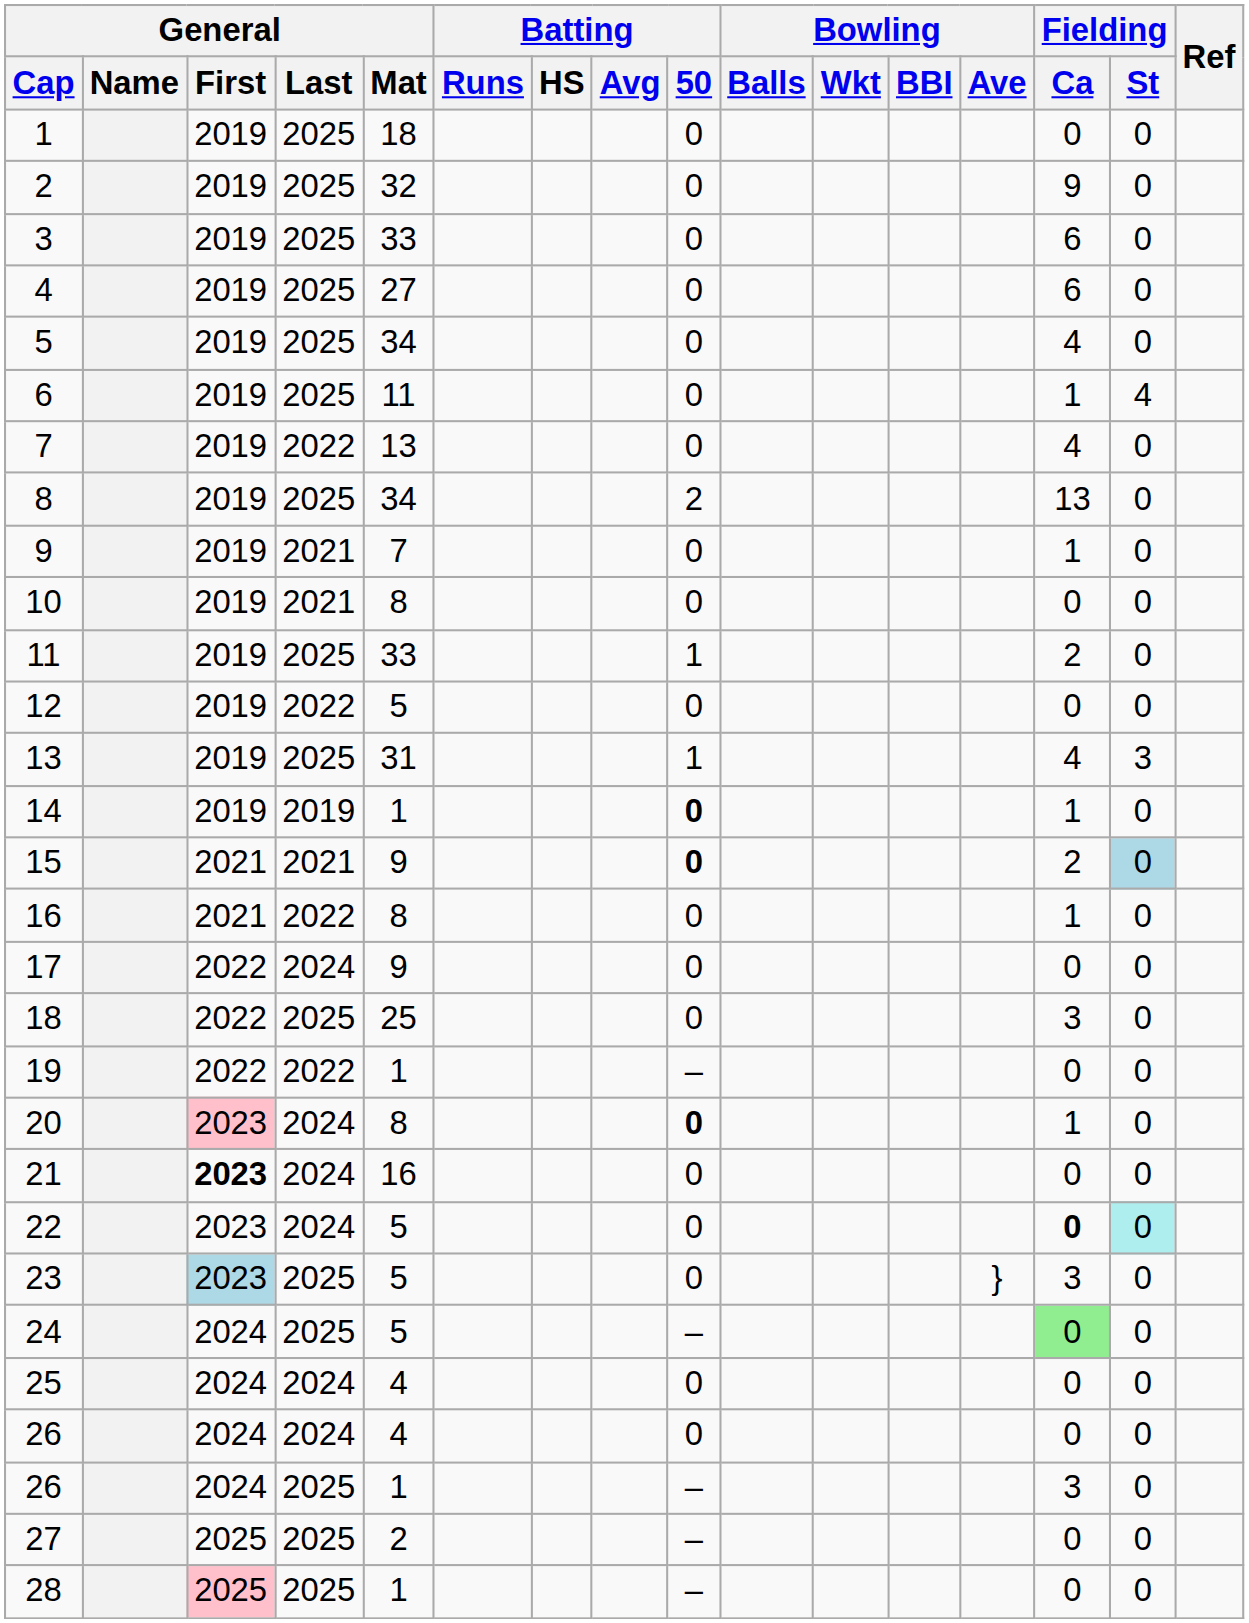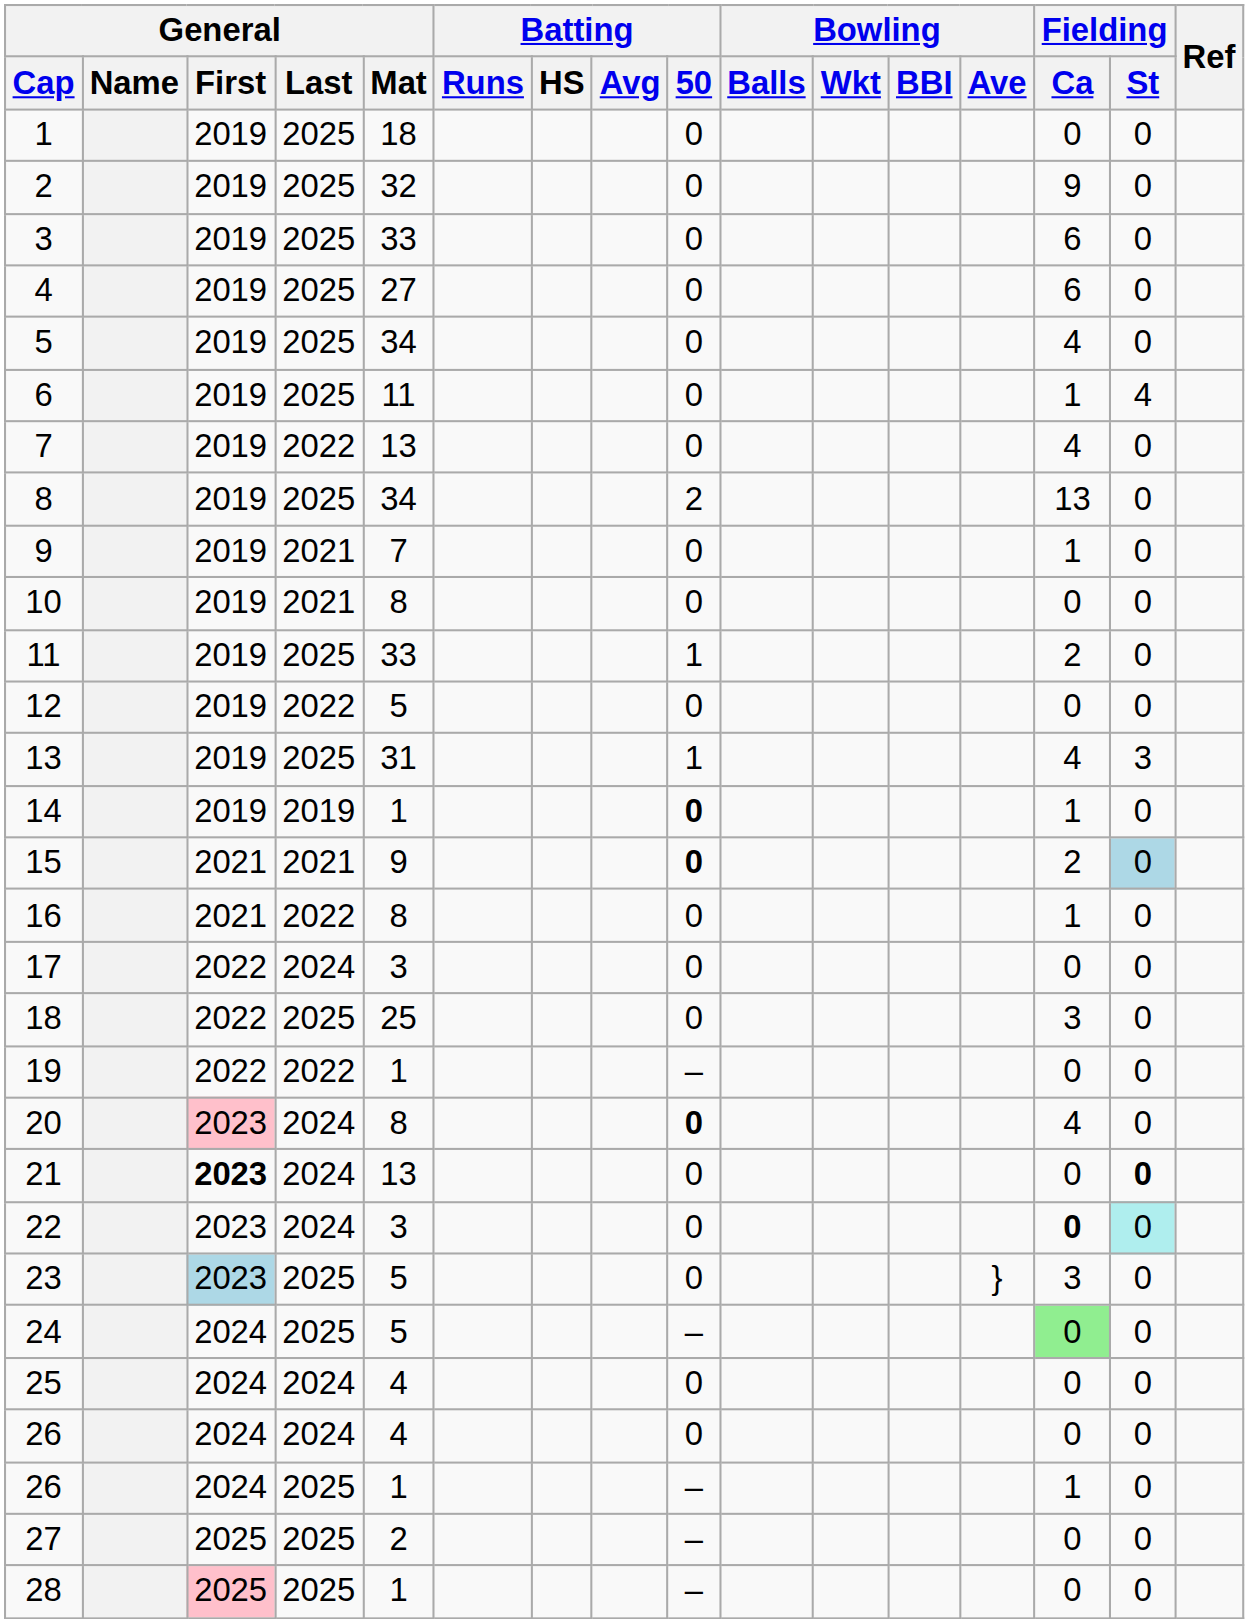 <table class="wikitable plainrowheaders sortable" style="text-align:center; font-size:100%">
 <tr align="center">
 <th scope="col" colspan=5 class="unsortable">General</th>
 <th scope="col" colspan=4 class="unsortable"><a href='#'>Batting</a></th>
 <th scope="col" colspan=4 class="unsortable"><a href='#'>Bowling</a></th>
 <th scope="col" colspan=2 class="unsortable"><a href='#'>Fielding</a></th>
 <th scope="col" rowspan=2 class="unsortable">Ref</th>
 </tr>
 <tr align="center">
 <th scope="col"><a href='#'>Cap</a></th>
 <th scope="col">Name</th>
 <th scope="col">First</th>
 <th scope="col">Last</th>
 <th scope="col">Mat</th>
 <th scope="col"><a href='#'>Runs</a></th>
 <th scope="col">HS</th>
 <th scope="col"><a href='#'>Avg</a></th>
 <th scope="col"><a href='#'>50</a></th>
 <th scope="col"><a href='#'>Balls</a></th>
 <th scope="col"><a href='#'>Wkt</a></th>
 <th scope="col"><a href='#'>BBI</a></th>
 <th scope="col"><a href='#'>Ave</a></th>
 <th scope="col"><a href='#'>Ca</a></th>
 <th scope="col"><a href='#'>St</a></th>
 </tr>
 <tr align="center">
 <td>1</td>
 <th scope="row"></th>
 <td>2019</td>
 <td>2025</td>
 <td>18</td>
 <td></td>
 <td></td>
 <td></td>
 <td>0</td>
 <td></td>
 <td></td>
 <td></td>
 <td></td>
 <td>0</td>
 <td>0</td>
 <td></td>
 </tr>
 <tr align="center">
 <td>2</td>
 <th scope="row"></th>
 <td>2019</td>
 <td>2025</td>
 <td>32</td>
 <td></td>
 <td></td>
 <td></td>
 <td>0</td>
 <td></td>
 <td></td>
 <td></td>
 <td></td>
 <td>9</td>
 <td>0</td>
 <td></td>
 </tr>
 <tr align="center">
 <td>3</td>
 <th scope="row"></th>
 <td>2019</td>
 <td>2025</td>
 <td>33</td>
 <td></td>
 <td></td>
 <td></td>
 <td>0</td>
 <td></td>
 <td></td>
 <td></td>
 <td></td>
 <td>6</td>
 <td>0</td>
 <td></td>
 </tr>
 <tr align="center">
 <td>4</td>
 <th scope="row"></th>
 <td>2019</td>
 <td>2025</td>
 <td>27</td>
 <td></td>
 <td></td>
 <td></td>
 <td>0</td>
 <td></td>
 <td></td>
 <td></td>
 <td></td>
 <td>6</td>
 <td>0</td>
 <td></td>
 </tr>
 <tr align="center">
 <td>5</td>
 <th scope="row"></th>
 <td>2019</td>
 <td>2025</td>
 <td>34</td>
 <td></td>
 <td></td>
 <td></td>
 <td>0</td>
 <td></td>
 <td></td>
 <td></td>
 <td></td>
 <td>4</td>
 <td>0</td>
 <td></td>
 </tr>
 <tr align="center">
 <td>6</td>
 <th scope="row"></th>
 <td>2019</td>
 <td>2025</td>
 <td>11</td>
 <td></td>
 <td></td>
 <td></td>
 <td>0</td>
 <td></td>
 <td></td>
 <td></td>
 <td></td>
 <td>1</td>
 <td>4</td>
 <td></td>
 </tr>
 <tr align="center">
 <td>7</td>
 <th scope="row"></th>
 <td>2019</td>
 <td>2022</td>
 <td>13</td>
 <td></td>
 <td></td>
 <td></td>
 <td>0</td>
 <td></td>
 <td></td>
 <td></td>
 <td></td>
 <td>4</td>
 <td>0</td>
 <td></td>
 </tr>
 <tr align="center">
 <td>8</td>
 <th scope="row"></th>
 <td>2019</td>
 <td>2025</td>
 <td>34</td>
 <td></td>
 <td></td>
 <td></td>
 <td>2</td>
 <td></td>
 <td></td>
 <td></td>
 <td></td>
 <td>13</td>
 <td>0</td>
 <td></td>
 </tr>
 <tr align="center">
 <td>9</td>
 <th scope="row"></th>
 <td>2019</td>
 <td>2021</td>
 <td>7</td>
 <td></td>
 <td></td>
 <td></td>
 <td>0</td>
 <td></td>
 <td></td>
 <td></td>
 <td></td>
 <td>1</td>
 <td>0</td>
 <td></td>
 </tr>
 <tr align="center">
 <td>10</td>
 <th scope="row"></th>
 <td>2019</td>
 <td>2021</td>
 <td>8</td>
 <td></td>
 <td></td>
 <td></td>
 <td>0</td>
 <td></td>
 <td></td>
 <td></td>
 <td></td>
 <td>0</td>
 <td>0</td>
 <td></td>
 </tr>
 <tr align="center">
 <td>11</td>
 <th scope="row"></th>
 <td>2019</td>
 <td>2025</td>
 <td>33</td>
 <td></td>
 <td></td>
 <td></td>
 <td>1</td>
 <td></td>
 <td></td>
 <td></td>
 <td></td>
 <td>2</td>
 <td>0</td>
 <td></td>
 </tr>
 <tr align="center">
 <td>12</td>
 <th scope="row"></th>
 <td>2019</td>
 <td>2022</td>
 <td>5</td>
 <td></td>
 <td></td>
 <td></td>
 <td>0</td>
 <td></td>
 <td></td>
 <td></td>
 <td></td>
 <td>0</td>
 <td>0</td>
 <td></td>
 </tr>
 <tr align="center">
 <td>13</td>
 <th scope="row"></th>
 <td>2019</td>
 <td>2025</td>
 <td>31</td>
 <td></td>
 <td></td>
 <td></td>
 <td>1</td>
 <td></td>
 <td></td>
 <td></td>
 <td></td>
 <td>4</td>
 <td>3</td>
 <td></td>
 </tr>
 <tr align="center">
 <td>14</td>
 <th scope="row"></th>
 <td>2019</td>
 <td>2019</td>
 <td>1</td>
 <td></td>
 <td></td>
 <td></td>
 <td><strong>0</strong></td>
 <td></td>
 <td></td>
 <td></td>
 <td></td>
 <td>1</td>
 <td>0</td>
 <td></td>
 </tr>
 <tr align="center">
 <td>15</td>
 <th scope="row"></th>
 <td>2021</td>
 <td>2021</td>
 <td>9</td>
 <td></td>
 <td></td>
 <td></td>
 <td><strong>0</strong></td>
 <td></td>
 <td></td>
 <td></td>
 <td></td>
 <td>2</td>
 <td style="background: lightblue;">0</td>
 <td></td>
 </tr>
 <tr align="center">
 <td>16</td>
 <th scope="row"></th>
 <td>2021</td>
 <td>2022</td>
 <td>8</td>
 <td></td>
 <td></td>
 <td></td>
 <td>0</td>
 <td></td>
 <td></td>
 <td></td>
 <td></td>
 <td>1</td>
 <td>0</td>
 <td></td>
 </tr>
 <tr align="center">
 <td>17</td>
 <th scope="row"></th>
 <td>2022</td>
 <td>2024</td>
-<td>9</td>
+<td>3</td>
 <td></td>
 <td></td>
 <td></td>
 <td>0</td>
 <td></td>
 <td></td>
 <td></td>
 <td></td>
 <td>0</td>
 <td>0</td>
 <td></td>
 </tr>
 <tr align="center">
 <td>18</td>
 <th scope="row"></th>
 <td>2022</td>
 <td>2025</td>
 <td>25</td>
 <td></td>
 <td></td>
 <td></td>
 <td>0</td>
 <td></td>
 <td></td>
 <td></td>
 <td></td>
 <td>3</td>
 <td>0</td>
 <td></td>
 </tr>
 <tr align="center">
 <td>19</td>
 <th scope="row"></th>
 <td>2022</td>
 <td>2022</td>
 <td>1</td>
 <td></td>
 <td></td>
 <td></td>
 <td>–</td>
 <td></td>
 <td></td>
 <td></td>
 <td></td>
 <td>0</td>
 <td>0</td>
 <td></td>
 </tr>
 <tr align="center">
 <td>20</td>
 <th scope="row"></th>
 <td style="background: pink;">2023</td>
 <td>2024</td>
 <td>8</td>
 <td></td>
 <td></td>
 <td></td>
 <td><strong>0</strong></td>
 <td></td>
 <td></td>
 <td></td>
 <td></td>
-<td>1</td>
+<td>4</td>
 <td>0</td>
 <td></td>
 </tr>
 <tr align="center">
 <td>21</td>
 <th scope="row"></th>
 <td><strong>2023</strong></td>
 <td>2024</td>
-<td>16</td>
+<td>13</td>
 <td></td>
 <td></td>
 <td></td>
 <td>0</td>
 <td></td>
 <td></td>
 <td></td>
 <td></td>
 <td>0</td>
-<td>0</td>
+<td><strong>0</strong></td>
 <td></td>
 </tr>
 <tr align="center">
 <td>22</td>
 <th scope="row"></th>
 <td>2023</td>
 <td>2024</td>
-<td>5</td>
+<td>3</td>
 <td></td>
 <td></td>
 <td></td>
 <td>0</td>
 <td></td>
 <td></td>
 <td></td>
 <td></td>
 <td><strong>0</strong></td>
 <td style="background: paleturquoise;">0</td>
 <td></td>
 </tr>
 <tr align="center">
 <td>23</td>
 <th scope="row"></th>
 <td style="background: lightblue;">2023</td>
 <td>2025</td>
 <td>5</td>
 <td></td>
 <td></td>
 <td></td>
 <td>0</td>
 <td></td>
 <td></td>
 <td></td>
 <td>}</td>
 <td>3</td>
 <td>0</td>
 <td></td>
 </tr>
 <tr align="center">
 <td>24</td>
 <th scope="row"></th>
 <td>2024</td>
 <td>2025</td>
 <td>5</td>
 <td></td>
 <td></td>
 <td></td>
 <td>–</td>
 <td></td>
 <td></td>
 <td></td>
 <td></td>
 <td style="background: lightgreen;">0</td>
 <td>0</td>
 <td></td>
 </tr>
 <tr align="center">
 <td>25</td>
 <th scope="row"></th>
 <td>2024</td>
 <td>2024</td>
 <td>4</td>
 <td></td>
 <td></td>
 <td></td>
 <td>0</td>
 <td></td>
 <td></td>
 <td></td>
 <td></td>
 <td>0</td>
 <td>0</td>
 <td></td>
 </tr>
 <tr align="center">
 <td>26</td>
 <th scope="row"></th>
 <td>2024</td>
 <td>2024</td>
 <td>4</td>
 <td></td>
 <td></td>
 <td></td>
 <td>0</td>
 <td></td>
 <td></td>
 <td></td>
 <td></td>
 <td>0</td>
 <td>0</td>
 <td></td>
 </tr>
 <tr align="center">
 <td>26</td>
 <th scope="row"></th>
 <td>2024</td>
 <td>2025</td>
 <td>1</td>
 <td></td>
 <td></td>
 <td></td>
 <td>–</td>
 <td></td>
 <td></td>
 <td></td>
 <td></td>
-<td>3</td>
+<td>1</td>
 <td>0</td>
 <td></td>
 </tr>
 <tr align="center">
 <td>27</td>
 <th scope="row"></th>
 <td>2025</td>
 <td>2025</td>
 <td>2</td>
 <td></td>
 <td></td>
 <td></td>
 <td>–</td>
 <td></td>
 <td></td>
 <td></td>
 <td></td>
 <td>0</td>
 <td>0</td>
 <td></td>
 </tr>
 <tr align="center">
 <td>28</td>
 <th scope="row"></th>
 <td style="background: pink;">2025</td>
 <td>2025</td>
 <td>1</td>
 <td></td>
 <td></td>
 <td></td>
 <td>–</td>
 <td></td>
 <td></td>
 <td></td>
 <td></td>
 <td>0</td>
 <td>0</td>
 <td></td>
 </tr>
 </table>
